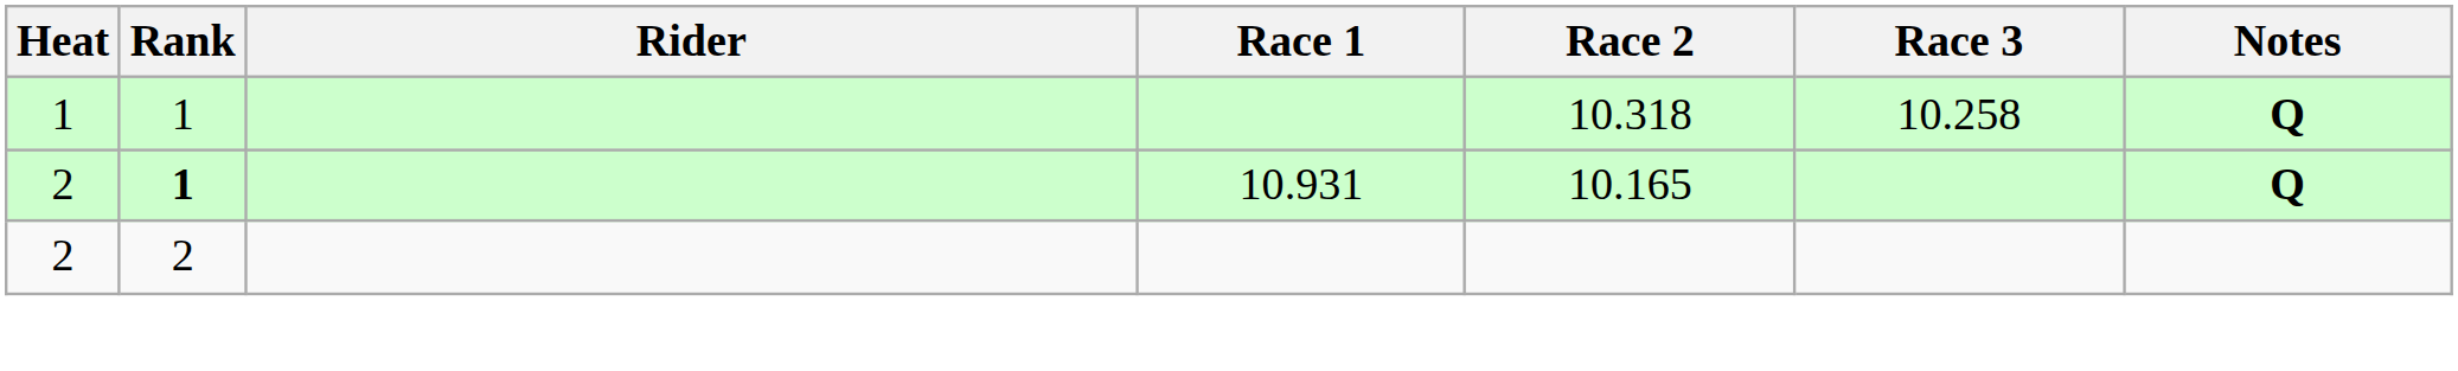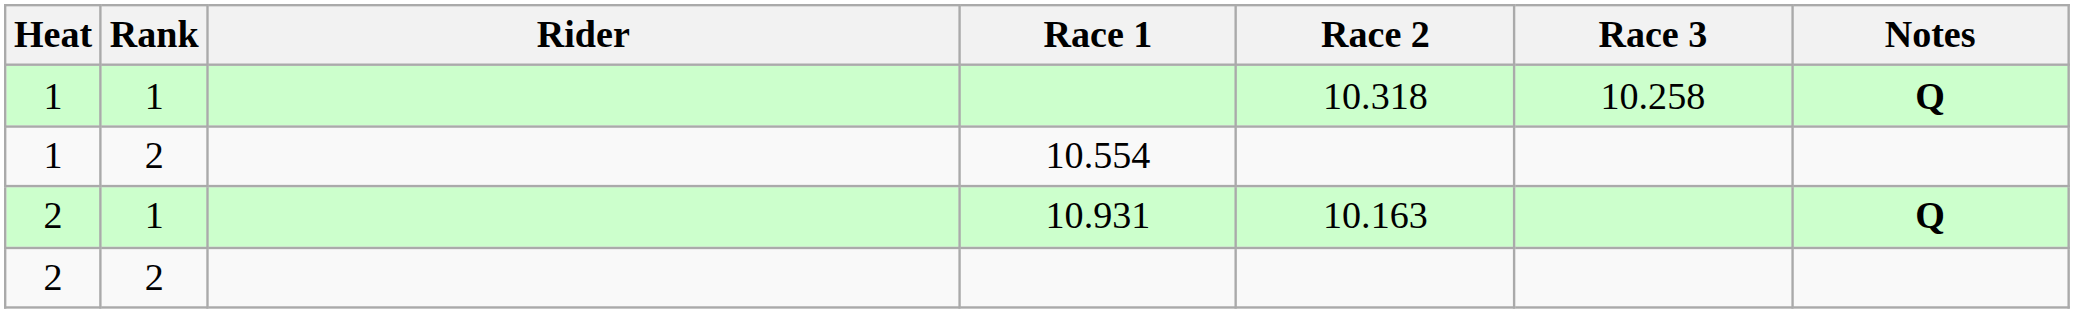 <table class="wikitable sortable" style="text-align:center;">
 <tr>
 <th>Heat</th>
 <th>Rank</th>
 <th style="width:20em;">Rider</th>
 <th style="width:7em;">Race 1</th>
 <th style="width:7em;">Race 2</th>
 <th style="width:7em;">Race 3</th>
 <th style="width:7em;">Notes</th>
 </tr>
 <tr bgcolor=ccffcc>
 <td>1</td>
 <td>1</td>
 <td align=left></td>
 <td></td>
 <td>10.318</td>
 <td>10.258</td>
 <td><strong>Q</strong></td>
 </tr>
+<tr>
+<td>1</td>
+<td>2</td>
+<td align=left></td>
+<td>10.554</td>
+<td></td>
+<td></td>
+<td></td>
+</tr>
 <tr bgcolor=ccffcc>
 <td>2</td>
-<td><strong>1</strong></td>
+<td>1</td>
 <td align=left></td>
 <td>10.931</td>
-<td>10.165</td>
+<td>10.163</td>
 <td></td>
 <td><strong>Q</strong></td>
 </tr>
 <tr>
 <td>2</td>
 <td>2</td>
 <td align=left></td>
 <td></td>
 <td></td>
 <td></td>
 <td></td>
 </tr>
 </table>
